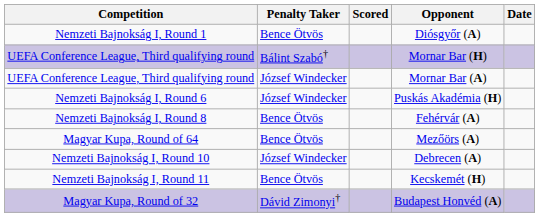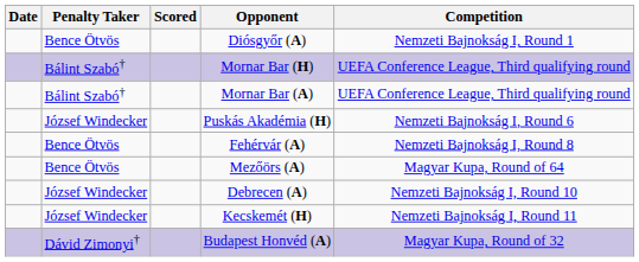 <table class="wikitable sortable sticky-header zebra" style="text-align:center; font-size:85%;">
 <tr>
-<th>Competition</th>
+<th>Date</th>
 <th>Penalty Taker</th>
 <th>Scored</th>
 <th>Opponent</th>
-<th>Date</th>
+<th>Competition</th>
 </tr>
 <tr>
-<td><a href='#'>Nemzeti Bajnokság I, Round 1</a></td>
+<td></td>
 <td align="left"> <a href='#'>Bence Ötvös</a></td>
 <td></td>
 <td><a href='#'>Diósgyőr</a> (<strong>A</strong>)</td>
-<td></td>
+<td><a href='#'>Nemzeti Bajnokság I, Round 1</a></td>
 </tr>
 <tr bgcolor="#CBC3E3">
-<td><a href='#'>UEFA Conference League, Third qualifying round</a></td>
+<td></td>
 <td align="left"> <a href='#'>Bálint Szabó</a><sup>†</sup></td>
 <td></td>
 <td><a href='#'>Mornar Bar</a> (<strong>H</strong>)</td>
-<td></td>
+<td><a href='#'>UEFA Conference League, Third qualifying round</a></td>
 </tr>
 <tr>
-<td><a href='#'>UEFA Conference League, Third qualifying round</a></td>
-<td align="left"> <a href='#'>József Windecker</a></td>
+<td></td>
+<td align="left"> <a href='#'>Bálint Szabó</a><sup>†</sup></td>
 <td></td>
 <td><a href='#'>Mornar Bar</a> (<strong>A</strong>)</td>
-<td></td>
+<td><a href='#'>UEFA Conference League, Third qualifying round</a></td>
 </tr>
 <tr>
-<td><a href='#'>Nemzeti Bajnokság I, Round 6</a></td>
+<td></td>
 <td align="left"> <a href='#'>József Windecker</a></td>
 <td></td>
 <td><a href='#'>Puskás Akadémia</a> (<strong>H</strong>)</td>
-<td></td>
+<td><a href='#'>Nemzeti Bajnokság I, Round 6</a></td>
 </tr>
 <tr>
-<td><a href='#'>Nemzeti Bajnokság I, Round 8</a></td>
+<td></td>
 <td align="left"> <a href='#'>Bence Ötvös</a></td>
 <td></td>
 <td><a href='#'>Fehérvár</a> (<strong>A</strong>)</td>
-<td></td>
+<td><a href='#'>Nemzeti Bajnokság I, Round 8</a></td>
 </tr>
 <tr>
-<td><a href='#'>Magyar Kupa, Round of 64</a></td>
+<td></td>
 <td align="left"> <a href='#'>Bence Ötvös</a></td>
 <td></td>
 <td><a href='#'>Mezőörs</a> (<strong>A</strong>)</td>
-<td></td>
+<td><a href='#'>Magyar Kupa, Round of 64</a></td>
 </tr>
 <tr>
-<td><a href='#'>Nemzeti Bajnokság I, Round 10</a></td>
+<td></td>
 <td align="left"> <a href='#'>József Windecker</a></td>
 <td></td>
 <td><a href='#'>Debrecen</a> (<strong>A</strong>)</td>
-<td></td>
+<td><a href='#'>Nemzeti Bajnokság I, Round 10</a></td>
 </tr>
 <tr>
-<td><a href='#'>Nemzeti Bajnokság I, Round 11</a></td>
-<td align="left"> <a href='#'>Bence Ötvös</a></td>
+<td></td>
+<td align="left"> <a href='#'>József Windecker</a></td>
 <td></td>
 <td><a href='#'>Kecskemét</a> (<strong>H</strong>)</td>
-<td></td>
+<td><a href='#'>Nemzeti Bajnokság I, Round 11</a></td>
 </tr>
 <tr bgcolor="#CBC3E3">
-<td><a href='#'>Magyar Kupa, Round of 32</a></td>
+<td></td>
 <td align="left"> <a href='#'>Dávid Zimonyi</a><sup>†</sup></td>
 <td></td>
 <td><a href='#'>Budapest Honvéd</a> (<strong>A</strong>)</td>
-<td></td>
+<td><a href='#'>Magyar Kupa, Round of 32</a></td>
 </tr>
 </table>
